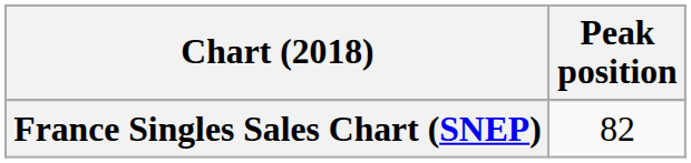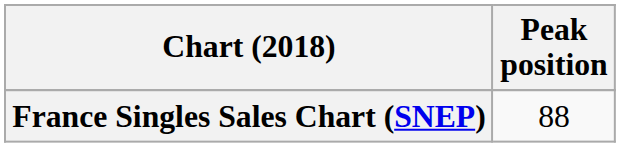 <table class="wikitable sortable plainrowheaders" style="text-align:center">
 <tr>
 <th scope="col">Chart (2018)</th>
 <th scope="col">Peak<br>position</th>
 </tr>
 <tr>
 </tr>
 <tr>
 <th scope="row">France Singles Sales Chart (<a href='#'>SNEP</a>)</th>
-<td>82</td>
+<td>88</td>
 </tr>
 </table>
